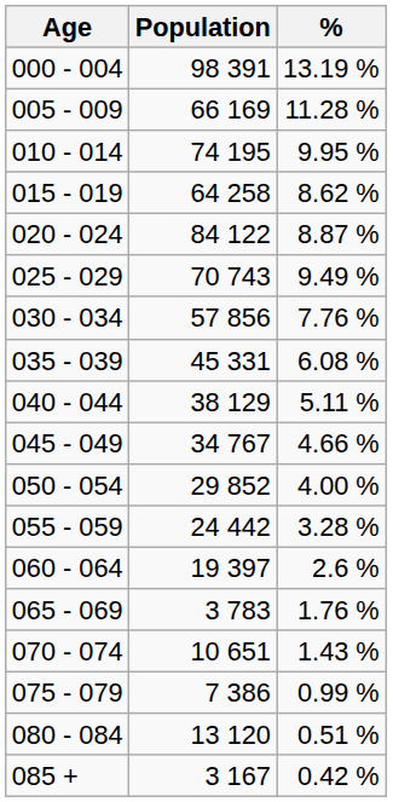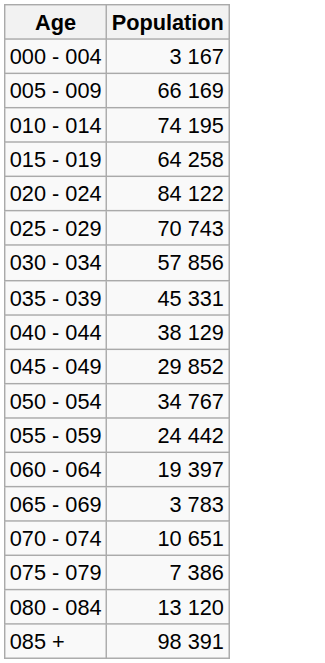 <table class="wikitable" style="font-size: 95%; text-align: right">
 <tr>
 <th>Age</th>
 <th>Population</th>
-<th>%</th>
 </tr>
 <tr>
 <td align=left>000 - 004</td>
-<td>98 391</td>
-<td>13.19 %</td>
+<td>3 167</td>
 </tr>
 <tr>
 <td align=left>005 - 009</td>
 <td>66 169</td>
-<td>11.28 %</td>
 </tr>
 <tr>
 <td align=left>010 - 014</td>
 <td>74 195</td>
-<td>9.95 %</td>
 </tr>
 <tr>
 <td align=left>015 - 019</td>
 <td>64 258</td>
-<td>8.62 %</td>
 </tr>
 <tr>
 <td align=left>020 - 024</td>
 <td>84 122</td>
-<td>8.87 %</td>
 </tr>
 <tr>
 <td align=left>025 - 029</td>
 <td>70 743</td>
-<td>9.49 %</td>
 </tr>
 <tr>
 <td align=left>030 - 034</td>
 <td>57 856</td>
-<td>7.76 %</td>
 </tr>
 <tr>
 <td align=left>035 - 039</td>
 <td>45 331</td>
-<td>6.08 %</td>
 </tr>
 <tr>
 <td align=left>040 - 044</td>
 <td>38 129</td>
-<td>5.11 %</td>
 </tr>
 <tr>
 <td align=left>045 - 049</td>
-<td>34 767</td>
-<td>4.66 %</td>
+<td>29 852</td>
 </tr>
 <tr>
 <td align=left>050 - 054</td>
-<td>29 852</td>
-<td>4.00 %</td>
+<td>34 767</td>
 </tr>
 <tr>
 <td align=left>055 - 059</td>
 <td>24 442</td>
-<td>3.28 %</td>
 </tr>
 <tr>
 <td align=left>060 - 064</td>
 <td>19 397</td>
-<td>2.6 %</td>
 </tr>
 <tr>
 <td align=left>065 - 069</td>
 <td>3 783</td>
-<td>1.76 %</td>
 </tr>
 <tr>
 <td align=left>070 - 074</td>
 <td>10 651</td>
-<td>1.43 %</td>
 </tr>
 <tr>
 <td align=left>075 - 079</td>
 <td>7 386</td>
-<td>0.99 %</td>
 </tr>
 <tr>
 <td align=left>080 - 084</td>
 <td>13 120</td>
-<td>0.51 %</td>
 </tr>
 <tr>
 <td align=left>085 +</td>
-<td>3 167</td>
-<td>0.42 %</td>
+<td>98 391</td>
 </tr>
 </table>
